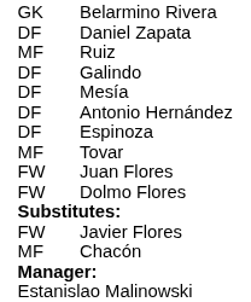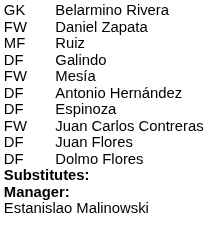 <table cellspacing="0" cellpadding="0" style="font-size:90%; margin:0.2em auto;">
 <tr>
 <th width="25"></th>
 <th width="25"></th>
 </tr>
 <tr>
 <td>GK</td>
 <td></td>
 <td> Belarmino Rivera</td>
 </tr>
 <tr>
-<td>DF</td>
+<td>FW</td>
 <td></td>
 <td> Daniel Zapata</td>
 </tr>
 <tr>
 <td>MF</td>
 <td></td>
 <td> Ruiz</td>
 </tr>
 <tr>
 <td>DF</td>
 <td></td>
 <td> Galindo</td>
 </tr>
 <tr>
-<td>DF</td>
+<td>FW</td>
 <td></td>
 <td> Mesía</td>
 </tr>
 <tr>
 <td>DF</td>
 <td></td>
 <td> Antonio Hernández</td>
 </tr>
 <tr>
 <td>DF</td>
 <td></td>
 <td> Espinoza</td>
 </tr>
 <tr>
-<td>MF</td>
+<td>FW</td>
 <td></td>
-<td> Tovar</td>
+<td> Juan Carlos Contreras</td>
 <td></td>
 <td></td>
 </tr>
 <tr>
-<td>FW</td>
+<td>DF</td>
 <td></td>
 <td> Juan Flores</td>
 </tr>
 <tr>
-<td>FW</td>
+<td>DF</td>
 <td></td>
 <td> Dolmo Flores</td>
 </tr>
 <tr>
 <td colspan=3><strong>Substitutes:</strong></td>
-</tr>
-<tr>
-<td>FW</td>
-<td></td>
-<td> Javier Flores</td>
-<td></td>
-<td></td>
-</tr>
-<tr>
-<td>MF</td>
-<td></td>
-<td> Chacón</td>
-<td></td>
-<td></td>
 </tr>
 <tr>
 <td colspan=3><strong>Manager:</strong></td>
 </tr>
 <tr>
 <td colspan=4> Estanislao Malinowski</td>
 </tr>
 </table>
